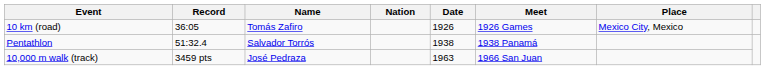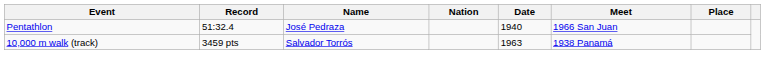 <table class="wikitable" style="font-size:95%; width: 95%;">
 <tr>
 <th>Event</th>
 <th>Record</th>
 <th>Name</th>
 <th>Nation</th>
 <th>Date</th>
 <th>Meet</th>
 <th>Place</th>
 <th></th>
 </tr>
 <tr>
-<td><a href='#'>10 km</a> (road)</td>
-<td>36:05 </td>
-<td><a href='#'>Tomás Zafiro</a></td>
-<td></td>
-<td>1926</td>
-<td><a href='#'>1926 Games</a></td>
-<td><a href='#'>Mexico City</a>, Mexico</td>
-<td></td>
-</tr>
-<tr>
 <td><a href='#'>Pentathlon</a></td>
 <td>51:32.4</td>
-<td><a href='#'>Salvador Torrós</a></td>
+<td><a href='#'>José Pedraza</a></td>
 <td></td>
-<td>1938</td>
-<td><a href='#'>1938 Panamá</a></td>
+<td>1940</td>
+<td><a href='#'>1966 San Juan</a></td>
 <td></td>
 </tr>
 <tr>
 <td><a href='#'>10,000 m walk</a> (track)</td>
 <td>3459 pts</td>
-<td><a href='#'>José Pedraza</a></td>
+<td><a href='#'>Salvador Torrós</a></td>
 <td></td>
 <td>1963</td>
-<td><a href='#'>1966 San Juan</a></td>
+<td><a href='#'>1938 Panamá</a></td>
 <td></td>
 </tr>
 </table>
